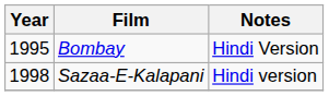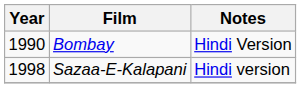 <table class="wikitable" style="font-size: 90%;">
 <tr>
 <th>Year</th>
 <th>Film</th>
 <th>Notes</th>
 </tr>
 <tr>
-<td>1995</td>
+<td>1990</td>
 <td><em><a href='#'>Bombay</a></em></td>
 <td><a href='#'>Hindi</a> Version</td>
 </tr>
 <tr>
 <td>1998</td>
 <td><em>Sazaa-E-Kalapani</em></td>
 <td><a href='#'>Hindi</a> version</td>
 </tr>
 <tr>
 </tr>
 </table>
